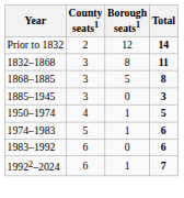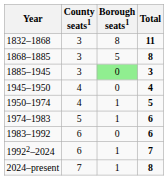 <table class="wikitable">
 <tr>
 <th>Year</th>
 <th>County<br>seats<strong><sup>1</sup></strong></th>
 <th>Borough<br>seats<sup>1</sup></th>
 <th>Total</th>
-</tr>
-<tr>
-<td>Prior to 1832</td>
-<td align="center">2</td>
-<td align="center">12</td>
-<td align="center"><strong>14</strong></td>
 </tr>
 <tr>
 <td>1832–1868</td>
 <td align="center">3</td>
 <td align="center">8</td>
 <td align="center"><strong>11</strong></td>
 </tr>
 <tr>
 <td>1868–1885</td>
 <td align="center">3</td>
 <td align="center">5</td>
 <td align="center"><strong>8</strong></td>
 </tr>
 <tr>
 <td>1885–1945</td>
 <td align="center">3</td>
+<td align="center" style="background: lightgreen;">0</td>
+<td align="center"><strong>3</strong></td>
+</tr>
+<tr>
+<td>1945–1950</td>
+<td align="center">4</td>
 <td align="center">0</td>
-<td align="center"><strong>3</strong></td>
+<td align="center"><strong>4</strong></td>
 </tr>
 <tr>
 <td>1950–1974</td>
 <td align="center">4</td>
 <td align="center">1</td>
 <td align="center"><strong>5</strong></td>
 </tr>
 <tr>
 <td>1974–1983</td>
 <td align="center">5</td>
 <td align="center">1</td>
 <td align="center"><strong>6</strong></td>
 </tr>
 <tr>
 <td>1983–1992</td>
 <td align="center">6</td>
 <td align="center">0</td>
 <td align="center"><strong>6</strong></td>
 </tr>
 <tr>
 <td>1992<sup>2</sup>–2024</td>
 <td align="center">6</td>
 <td align="center">1</td>
 <td align="center"><strong>7</strong></td>
 </tr>
+<tr>
+<td>2024–present</td>
+<td align="center">7</td>
+<td align="center">1</td>
+<td align="center"><strong>8</strong></td>
+</tr>
 </table>
